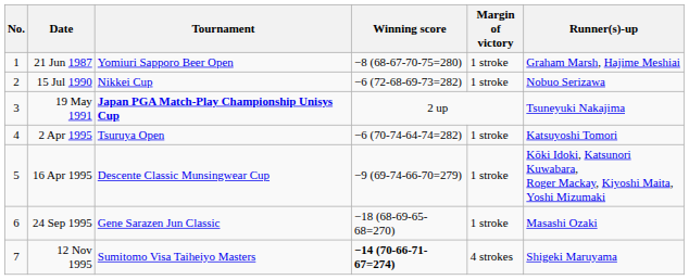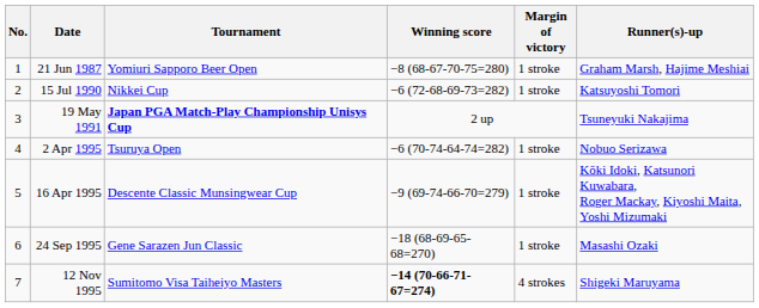 <table class="wikitable" style="font-size:95%;">
 <tr>
 <th>No.</th>
 <th>Date</th>
 <th>Tournament</th>
 <th>Winning score</th>
 <th>Margin of<br>victory</th>
 <th>Runner(s)-up</th>
 </tr>
 <tr>
 <td align=center>1</td>
 <td align=right>21 Jun <a href='#'>1987</a></td>
 <td><a href='#'>Yomiuri Sapporo Beer Open</a></td>
 <td>−8 (68-67-70-75=280)</td>
 <td>1 stroke</td>
 <td> <a href='#'>Graham Marsh</a>,  <a href='#'>Hajime Meshiai</a></td>
 </tr>
 <tr>
 <td align=center>2</td>
 <td align=right>15 Jul <a href='#'>1990</a></td>
 <td><a href='#'>Nikkei Cup</a></td>
 <td>−6 (72-68-69-73=282)</td>
 <td>1 stroke</td>
-<td> <a href='#'>Nobuo Serizawa</a></td>
+<td> <a href='#'>Katsuyoshi Tomori</a></td>
 </tr>
 <tr>
 <td align=center>3</td>
 <td align=right>19 May <a href='#'>1991</a></td>
 <td><strong><a href='#'>Japan PGA Match-Play Championship Unisys Cup</a></strong></td>
 <td colspan=2 align=center>2 up</td>
 <td> <a href='#'>Tsuneyuki Nakajima</a></td>
 </tr>
 <tr>
 <td align=center>4</td>
 <td align=right>2 Apr <a href='#'>1995</a></td>
 <td><a href='#'>Tsuruya Open</a></td>
 <td>−6 (70-74-64-74=282)</td>
 <td>1 stroke</td>
-<td> <a href='#'>Katsuyoshi Tomori</a></td>
+<td> <a href='#'>Nobuo Serizawa</a></td>
 </tr>
 <tr>
 <td align=center>5</td>
 <td align=right>16 Apr 1995</td>
 <td><a href='#'>Descente Classic Munsingwear Cup</a></td>
 <td>−9 (69-74-66-70=279)</td>
 <td>1 stroke</td>
 <td> <a href='#'>Kōki Idoki</a>,  <a href='#'>Katsunori Kuwabara</a>,<br> <a href='#'>Roger Mackay</a>,  <a href='#'>Kiyoshi Maita</a>,<br> <a href='#'>Yoshi Mizumaki</a></td>
 </tr>
 <tr>
 <td align=center>6</td>
 <td align=right>24 Sep 1995</td>
 <td><a href='#'>Gene Sarazen Jun Classic</a></td>
 <td>−18 (68-69-65-68=270)</td>
 <td>1 stroke</td>
 <td> <a href='#'>Masashi Ozaki</a></td>
 </tr>
 <tr>
 <td align=center>7</td>
 <td align=right>12 Nov 1995</td>
 <td><a href='#'>Sumitomo Visa Taiheiyo Masters</a></td>
 <td><strong>−14 (70-66-71-67=274)</strong></td>
 <td>4 strokes</td>
 <td> <a href='#'>Shigeki Maruyama</a></td>
 </tr>
 </table>
